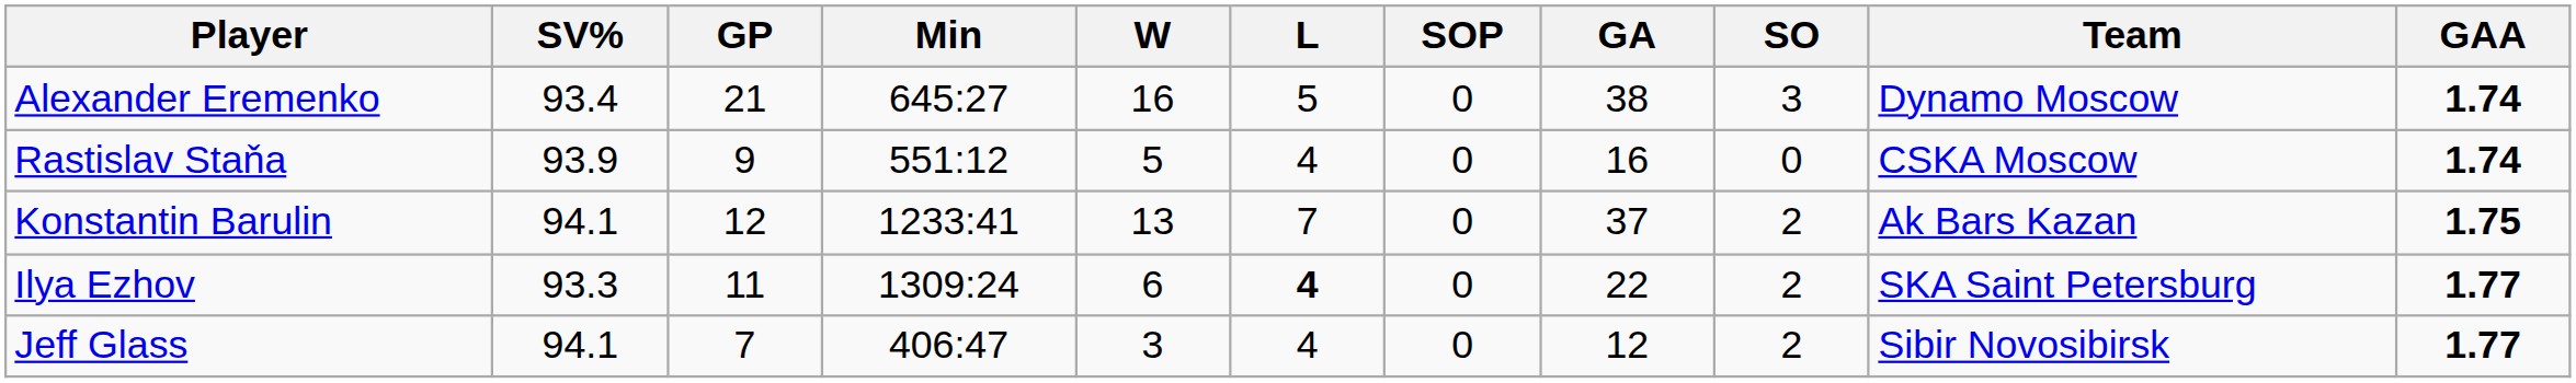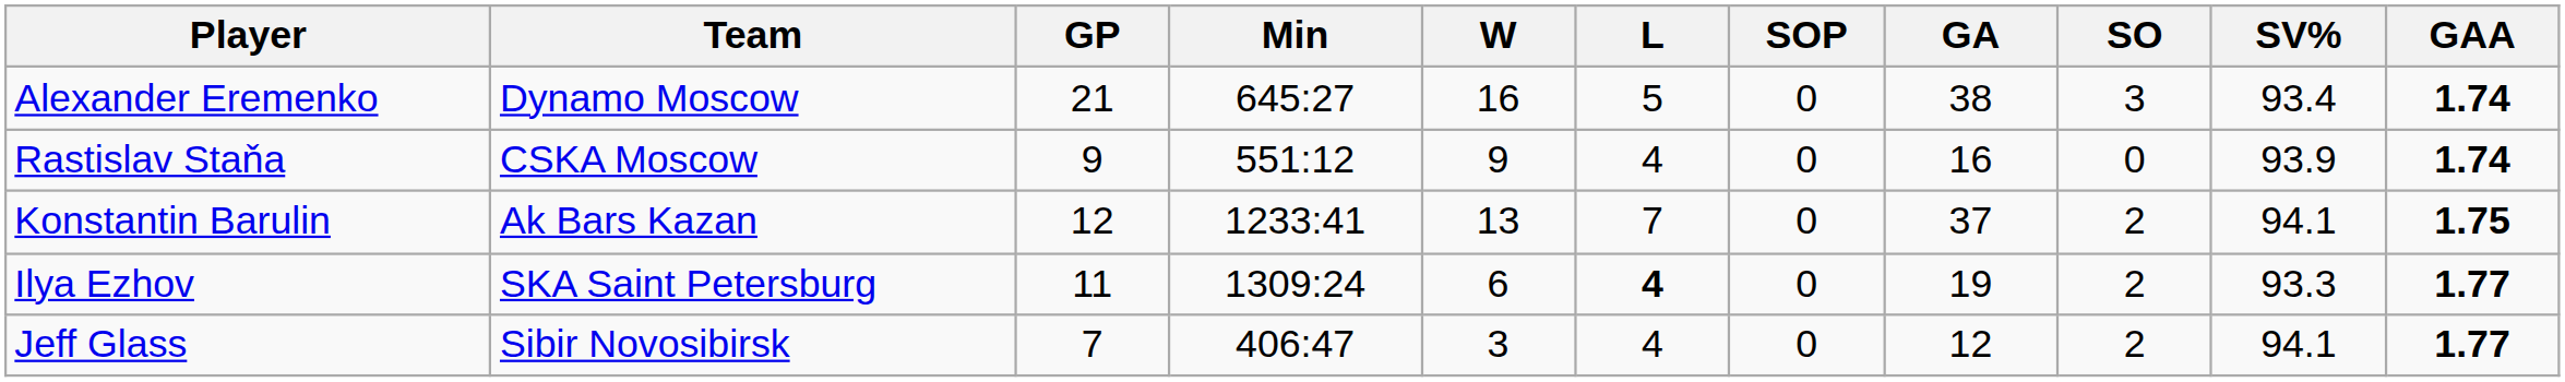 <table class="wikitable sortable" style="text-align:center;">
 <tr>
 <th style="width: 12em;">Player</th>
-<th style="width: 4em;">SV%</th>
+<th style="width: 13em;">Team</th>
 <th style="width: 3.5em;">GP</th>
 <th style="width: 6em;">Min</th>
 <th style="width: 3.5em;">W</th>
 <th style="width: 3.5em;">L</th>
 <th style="width: 3.5em;">SOP</th>
 <th style="width: 4em;">GA</th>
 <th style="width: 3.5em;">SO</th>
-<th style="width: 13em;">Team</th>
+<th style="width: 4em;">SV%</th>
 <th style="width: 4em;">GAA</th>
 </tr>
 <tr>
 <td align="left"><a href='#'>Alexander Eremenko</a></td>
-<td>93.4</td>
+<td align="left"><a href='#'>Dynamo Moscow</a></td>
 <td>21</td>
 <td>645:27</td>
 <td>16</td>
 <td>5</td>
 <td>0</td>
 <td>38</td>
 <td>3</td>
-<td align="left"><a href='#'>Dynamo Moscow</a></td>
+<td>93.4</td>
 <td><strong>1.74</strong></td>
 </tr>
 <tr>
 <td align="left"><a href='#'>Rastislav Staňa</a></td>
-<td>93.9</td>
+<td align="left"><a href='#'>CSKA Moscow</a></td>
 <td>9</td>
 <td>551:12</td>
-<td>5</td>
+<td>9</td>
 <td>4</td>
 <td>0</td>
 <td>16</td>
 <td>0</td>
-<td align="left"><a href='#'>CSKA Moscow</a></td>
+<td>93.9</td>
 <td><strong>1.74</strong></td>
 </tr>
 <tr>
 <td align="left"><a href='#'>Konstantin Barulin</a></td>
-<td>94.1</td>
+<td align="left"><a href='#'>Ak Bars Kazan</a></td>
 <td>12</td>
 <td>1233:41</td>
 <td>13</td>
 <td>7</td>
 <td>0</td>
 <td>37</td>
 <td>2</td>
-<td align="left"><a href='#'>Ak Bars Kazan</a></td>
+<td>94.1</td>
 <td><strong>1.75</strong></td>
 </tr>
 <tr>
 <td align="left"><a href='#'>Ilya Ezhov</a></td>
-<td>93.3</td>
+<td align="left"><a href='#'>SKA Saint Petersburg</a></td>
 <td>11</td>
 <td>1309:24</td>
 <td>6</td>
 <td><strong>4</strong></td>
 <td>0</td>
-<td>22</td>
+<td>19</td>
 <td>2</td>
-<td align="left"><a href='#'>SKA Saint Petersburg</a></td>
+<td>93.3</td>
 <td><strong>1.77</strong></td>
 </tr>
 <tr>
 <td align="left"><a href='#'>Jeff Glass</a></td>
-<td>94.1</td>
+<td align="left"><a href='#'>Sibir Novosibirsk</a></td>
 <td>7</td>
 <td>406:47</td>
 <td>3</td>
 <td>4</td>
 <td>0</td>
 <td>12</td>
 <td>2</td>
-<td align="left"><a href='#'>Sibir Novosibirsk</a></td>
+<td>94.1</td>
 <td><strong>1.77</strong></td>
 </tr>
 </table>
